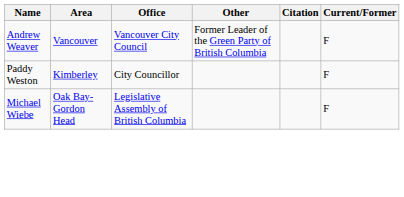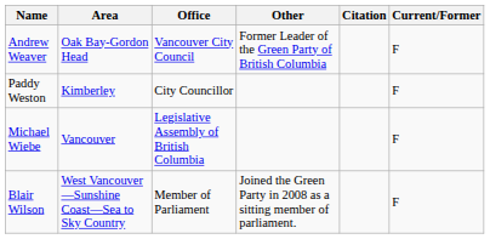 <table class="wikitable">
 <tr>
 <th>Name</th>
 <th>Area</th>
 <th>Office</th>
 <th>Other</th>
 <th>Citation</th>
 <th>Current/Former</th>
 </tr>
 <tr>
 <td><a href='#'>Andrew Weaver</a></td>
-<td><a href='#'>Vancouver</a></td>
+<td><a href='#'>Oak Bay-Gordon Head</a></td>
 <td><a href='#'>Vancouver City Council</a></td>
 <td>Former Leader of the <a href='#'>Green Party of British Columbia</a></td>
 <td></td>
 <td>F</td>
 </tr>
 <tr>
 <td>Paddy Weston</td>
 <td><a href='#'>Kimberley</a></td>
 <td>City Councillor</td>
 <td></td>
 <td></td>
 <td>F</td>
 </tr>
 <tr>
 <td><a href='#'>Michael Wiebe</a></td>
-<td><a href='#'>Oak Bay-Gordon Head</a></td>
+<td><a href='#'>Vancouver</a></td>
 <td><a href='#'>Legislative Assembly of British Columbia</a></td>
 <td></td>
 <td></td>
 <td>F</td>
 </tr>
+<tr>
+<td><a href='#'>Blair Wilson</a></td>
+<td><a href='#'>West Vancouver—Sunshine Coast—Sea to Sky Country</a></td>
+<td>Member of Parliament</td>
+<td>Joined the Green Party in 2008 as a sitting member of parliament.</td>
+<td></td>
+<td>F</td>
+</tr>
 </table>
